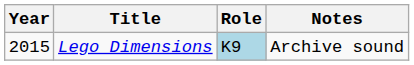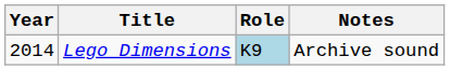 <table class="wikitable">
 <tr>
 <th>Year</th>
 <th>Title</th>
 <th>Role</th>
 <th>Notes</th>
 </tr>
 <tr>
-<td>2015</td>
+<td>2014</td>
 <td><em><a href='#'>Lego Dimensions</a></em></td>
 <td style="background: lightblue;">K9</td>
 <td>Archive sound</td>
 </tr>
 </table>
